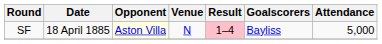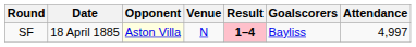 <table class="wikitable">
 <tr>
 <th>Round</th>
 <th>Date</th>
 <th>Opponent</th>
 <th>Venue</th>
 <th>Result</th>
 <th>Goalscorers</th>
 <th>Attendance</th>
 </tr>
 <tr>
 <td align="center">SF</td>
 <td align="right">18 April 1885</td>
 <td style="background: lightyellow;"><a href='#'>Aston Villa</a></td>
 <td align="center"><a href='#'>N</a></td>
-<td align="center" bgcolor="Pink">1–4</td>
+<td align="center" bgcolor="Pink"><strong>1–4</strong></td>
 <td><a href='#'>Bayliss</a></td>
-<td align="right">5,000</td>
+<td align="right">4,997</td>
 </tr>
 <tr>
 </tr>
 </table>
